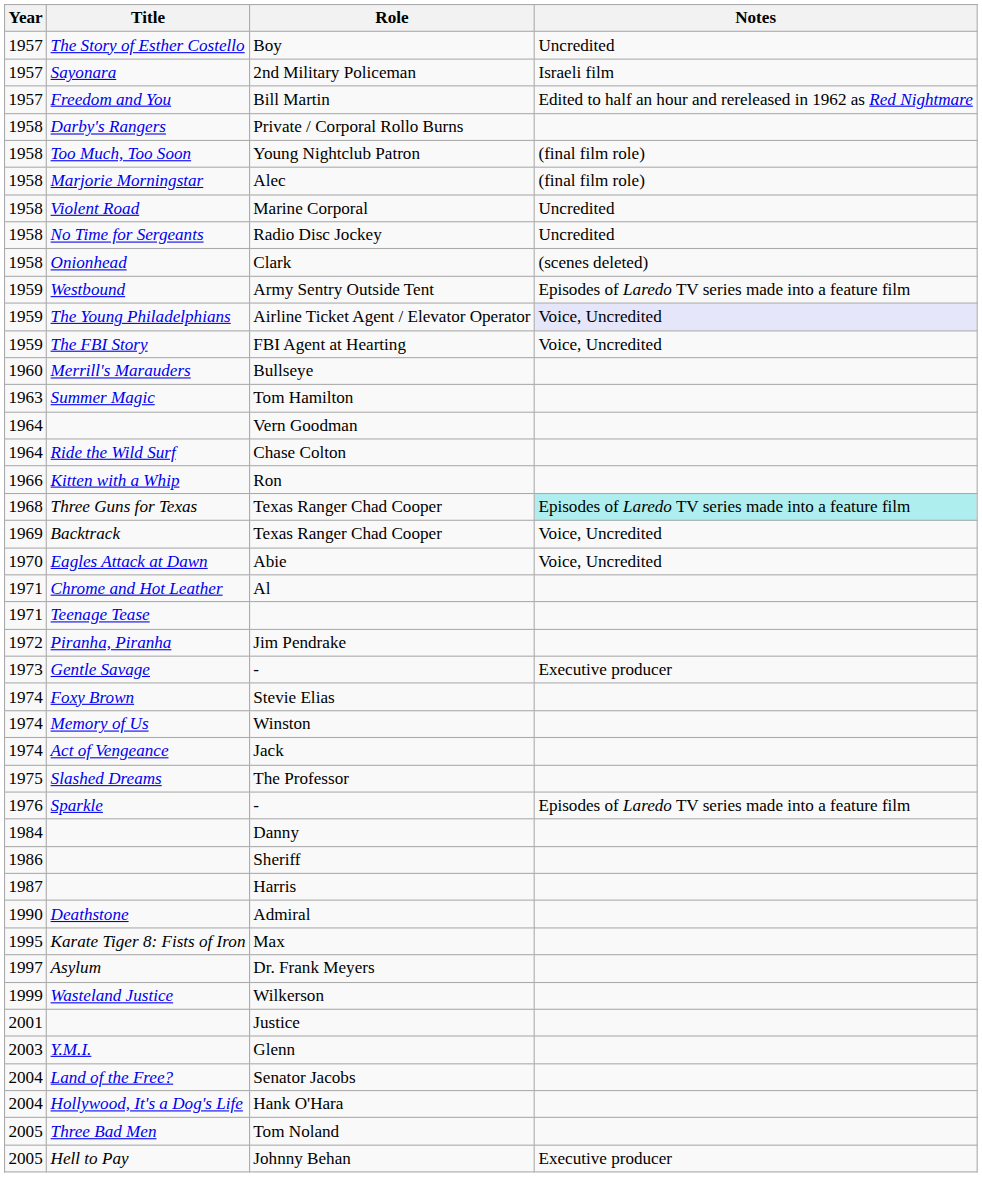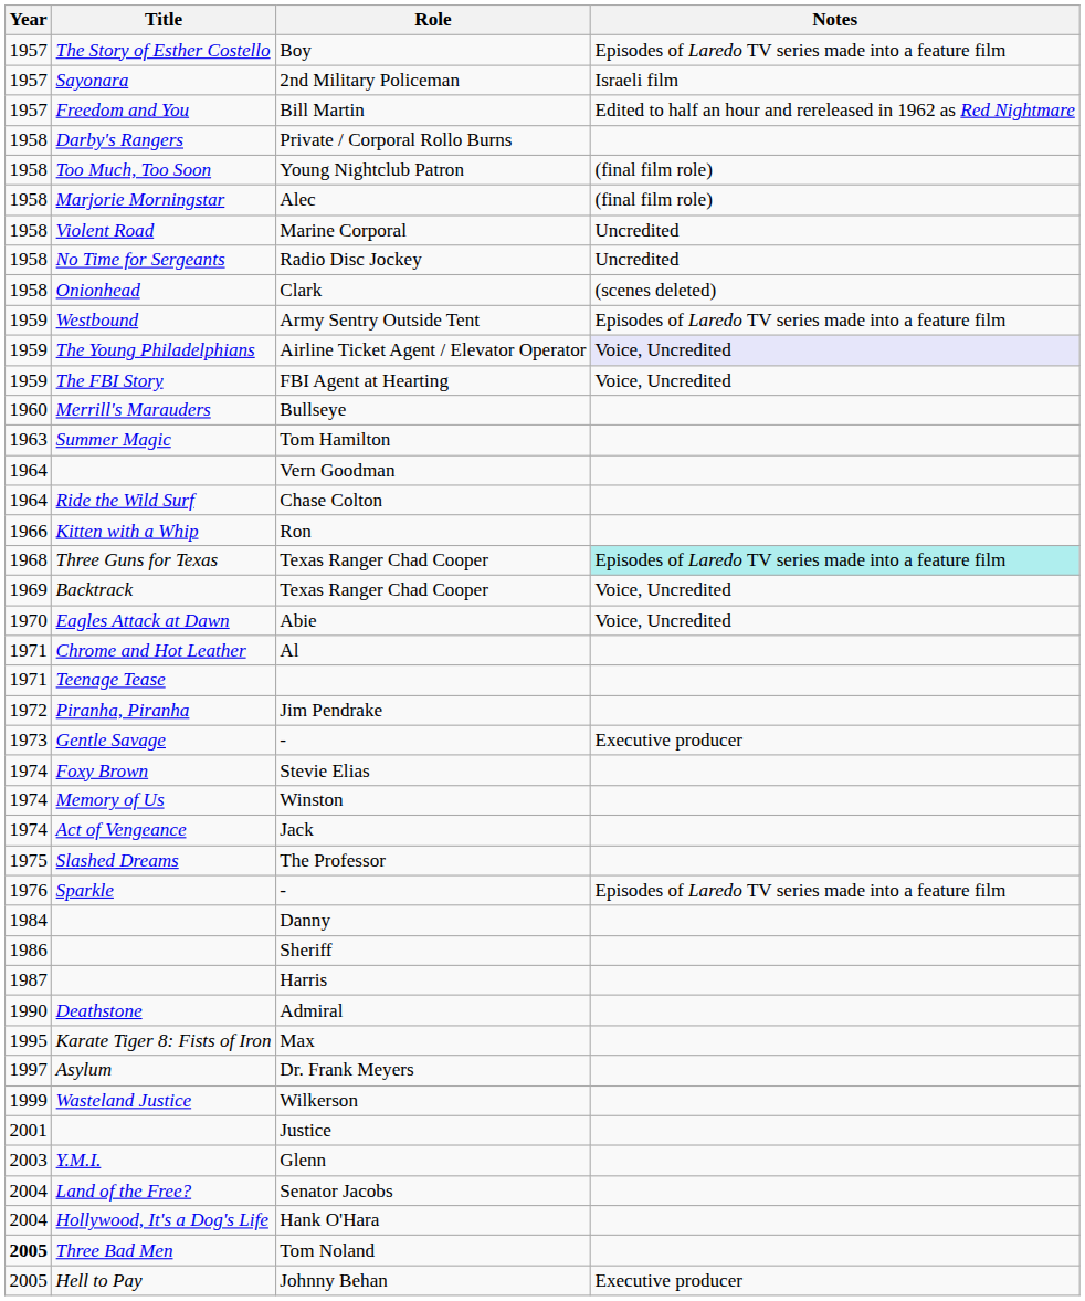 <table class="wikitable sortable">
 <tr>
 <th>Year</th>
 <th>Title</th>
 <th>Role</th>
 <th class="unsortable">Notes</th>
 </tr>
 <tr>
 <td>1957</td>
 <td><em><a href='#'>The Story of Esther Costello</a></em></td>
 <td>Boy</td>
-<td>Uncredited</td>
+<td>Episodes of <em>Laredo</em> TV series made into a feature film</td>
 </tr>
 <tr>
 <td>1957</td>
 <td><em><a href='#'>Sayonara</a></em></td>
 <td>2nd Military Policeman</td>
 <td>Israeli film</td>
 </tr>
 <tr>
 <td>1957</td>
 <td><em><a href='#'>Freedom and You</a></em></td>
 <td>Bill Martin</td>
 <td>Edited to half an hour and rereleased in 1962 as <em><a href='#'>Red Nightmare</a></em></td>
 </tr>
 <tr>
 <td>1958</td>
 <td><em><a href='#'>Darby's Rangers</a></em></td>
 <td>Private / Corporal Rollo Burns</td>
 <td></td>
 </tr>
 <tr>
 <td>1958</td>
 <td><em><a href='#'>Too Much, Too Soon</a></em></td>
 <td>Young Nightclub Patron</td>
 <td>(final film role)</td>
 </tr>
 <tr>
 <td>1958</td>
 <td><em><a href='#'>Marjorie Morningstar</a></em></td>
 <td>Alec</td>
 <td>(final film role)</td>
 </tr>
 <tr>
 <td>1958</td>
 <td><em><a href='#'>Violent Road</a></em></td>
 <td>Marine Corporal</td>
 <td>Uncredited</td>
 </tr>
 <tr>
 <td>1958</td>
 <td><em><a href='#'>No Time for Sergeants</a></em></td>
 <td>Radio Disc Jockey</td>
 <td>Uncredited</td>
 </tr>
 <tr>
 <td>1958</td>
 <td><em><a href='#'>Onionhead</a></em></td>
 <td>Clark</td>
 <td>(scenes deleted)</td>
 </tr>
 <tr>
 <td>1959</td>
 <td><em><a href='#'>Westbound</a></em></td>
 <td>Army Sentry Outside Tent</td>
 <td>Episodes of <em>Laredo</em> TV series made into a feature film</td>
 </tr>
 <tr>
 <td>1959</td>
 <td><em><a href='#'>The Young Philadelphians</a></em></td>
 <td>Airline Ticket Agent / Elevator Operator</td>
 <td style="background: lavender;">Voice, Uncredited</td>
 </tr>
 <tr>
 <td>1959</td>
 <td><em><a href='#'>The FBI Story</a></em></td>
 <td>FBI Agent at Hearting</td>
 <td>Voice, Uncredited</td>
 </tr>
 <tr>
 <td>1960</td>
 <td><em><a href='#'>Merrill's Marauders</a></em></td>
 <td>Bullseye</td>
 <td></td>
 </tr>
 <tr>
 <td>1963</td>
 <td><em><a href='#'>Summer Magic</a></em></td>
 <td>Tom Hamilton</td>
 <td></td>
 </tr>
 <tr>
 <td>1964</td>
 <td><em></em></td>
 <td>Vern Goodman</td>
 <td></td>
 </tr>
 <tr>
 <td>1964</td>
 <td><em><a href='#'>Ride the Wild Surf</a></em></td>
 <td>Chase Colton</td>
 <td></td>
 </tr>
 <tr>
 <td>1966</td>
 <td><em><a href='#'>Kitten with a Whip</a></em></td>
 <td>Ron</td>
 <td></td>
 </tr>
 <tr>
 <td>1968</td>
 <td><em>Three Guns for Texas</em></td>
 <td>Texas Ranger Chad Cooper</td>
 <td style="background: paleturquoise;">Episodes of <em>Laredo</em> TV series made into a feature film</td>
 </tr>
 <tr>
 <td>1969</td>
 <td><em>Backtrack</em></td>
 <td>Texas Ranger Chad Cooper</td>
 <td>Voice, Uncredited</td>
 </tr>
 <tr>
 <td>1970</td>
 <td><em><a href='#'>Eagles Attack at Dawn</a></em></td>
 <td>Abie</td>
 <td>Voice, Uncredited</td>
 </tr>
 <tr>
 <td>1971</td>
 <td><em><a href='#'>Chrome and Hot Leather</a></em></td>
 <td>Al</td>
 <td></td>
 </tr>
 <tr>
 <td>1971</td>
 <td><em><a href='#'>Teenage Tease</a></em></td>
 <td></td>
 <td></td>
 </tr>
 <tr>
 <td>1972</td>
 <td><em><a href='#'>Piranha, Piranha</a></em></td>
 <td>Jim Pendrake</td>
 <td></td>
 </tr>
 <tr>
 <td>1973</td>
 <td><em><a href='#'>Gentle Savage</a></em></td>
 <td>-</td>
 <td>Executive producer</td>
 </tr>
 <tr>
 <td>1974</td>
 <td><em><a href='#'>Foxy Brown</a></em></td>
 <td>Stevie Elias</td>
 <td></td>
 </tr>
 <tr>
 <td>1974</td>
 <td><em><a href='#'>Memory of Us</a></em></td>
 <td>Winston</td>
 <td></td>
 </tr>
 <tr>
 <td>1974</td>
 <td><em><a href='#'>Act of Vengeance</a></em></td>
 <td>Jack</td>
 <td></td>
 </tr>
 <tr>
 <td>1975</td>
 <td><em><a href='#'>Slashed Dreams</a></em></td>
 <td>The Professor</td>
 <td></td>
 </tr>
 <tr>
 <td>1976</td>
 <td><em><a href='#'>Sparkle</a></em></td>
 <td>-</td>
 <td>Episodes of <em>Laredo</em> TV series made into a feature film</td>
 </tr>
 <tr>
 <td>1984</td>
 <td><em></em></td>
 <td>Danny</td>
 <td></td>
 </tr>
 <tr>
 <td>1986</td>
 <td><em></em></td>
 <td>Sheriff</td>
 <td></td>
 </tr>
 <tr>
 <td>1987</td>
 <td><em></em></td>
 <td>Harris</td>
 <td></td>
 </tr>
 <tr>
 <td>1990</td>
 <td><em><a href='#'>Deathstone</a></em></td>
 <td>Admiral</td>
 <td></td>
 </tr>
 <tr>
 <td>1995</td>
 <td><em>Karate Tiger 8: Fists of Iron</em></td>
 <td>Max</td>
 <td></td>
 </tr>
 <tr>
 <td>1997</td>
 <td><em>Asylum</em></td>
 <td>Dr. Frank Meyers</td>
 <td></td>
 </tr>
 <tr>
 <td>1999</td>
 <td><em><a href='#'>Wasteland Justice</a></em></td>
 <td>Wilkerson</td>
 <td></td>
 </tr>
 <tr>
 <td>2001</td>
 <td><em></em></td>
 <td>Justice</td>
 <td></td>
 </tr>
 <tr>
 <td>2003</td>
 <td><em><a href='#'>Y.M.I.</a></em></td>
 <td>Glenn</td>
 <td></td>
 </tr>
 <tr>
 <td>2004</td>
 <td><em><a href='#'>Land of the Free?</a></em></td>
 <td>Senator Jacobs</td>
 <td></td>
 </tr>
 <tr>
 <td>2004</td>
 <td><em><a href='#'>Hollywood, It's a Dog's Life</a></em></td>
 <td>Hank O'Hara</td>
 <td></td>
 </tr>
 <tr>
-<td>2005</td>
+<td><strong>2005</strong></td>
 <td><em><a href='#'>Three Bad Men</a></em></td>
 <td>Tom Noland</td>
 <td></td>
 </tr>
 <tr>
 <td>2005</td>
 <td><em>Hell to Pay</em></td>
 <td>Johnny Behan</td>
 <td>Executive producer</td>
 </tr>
 </table>
